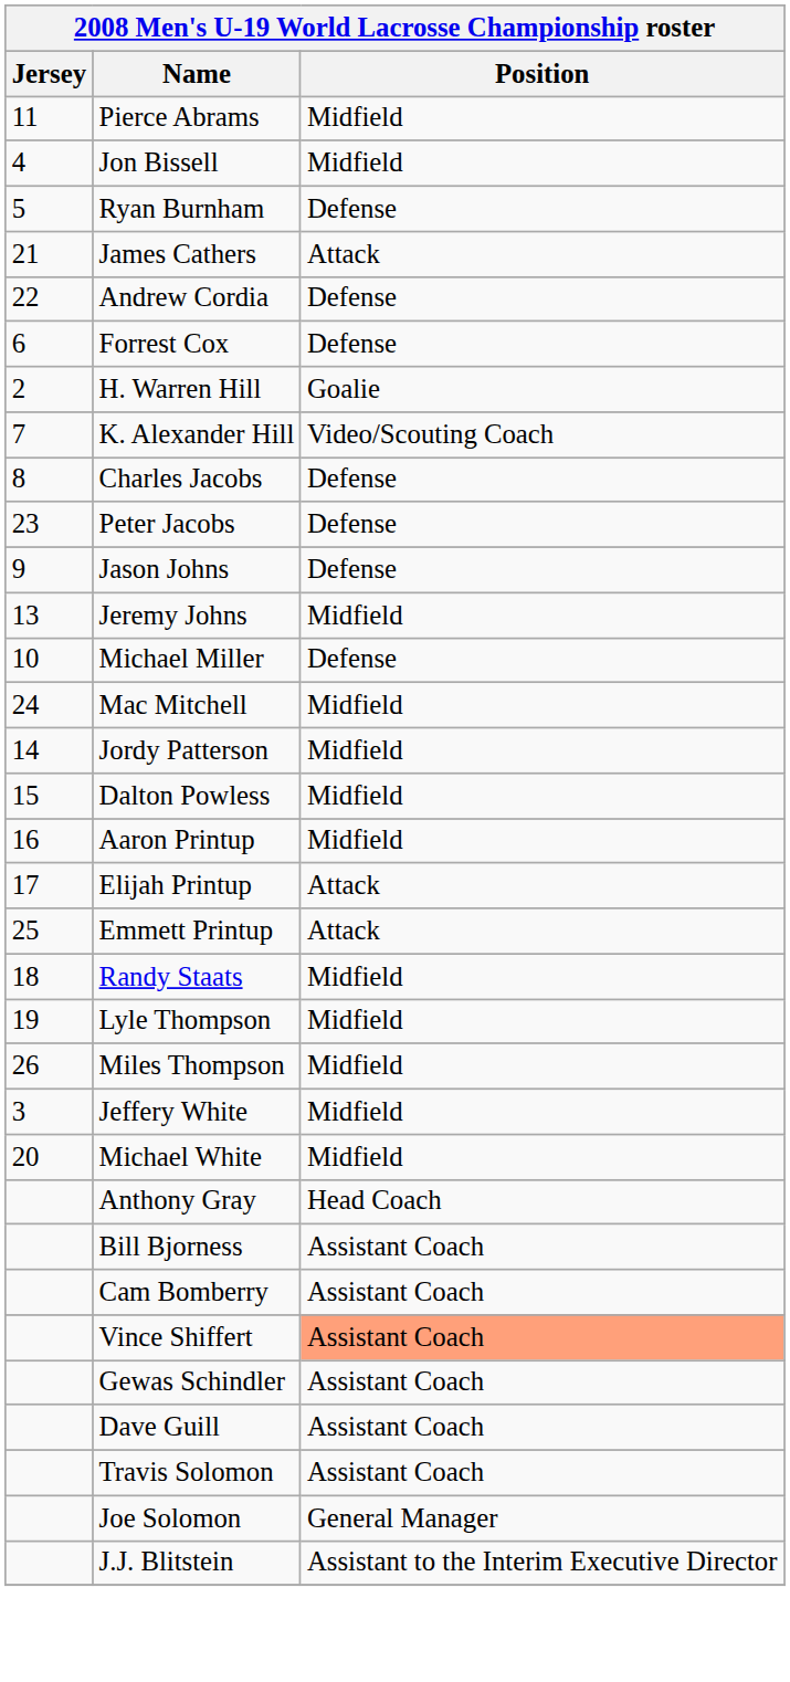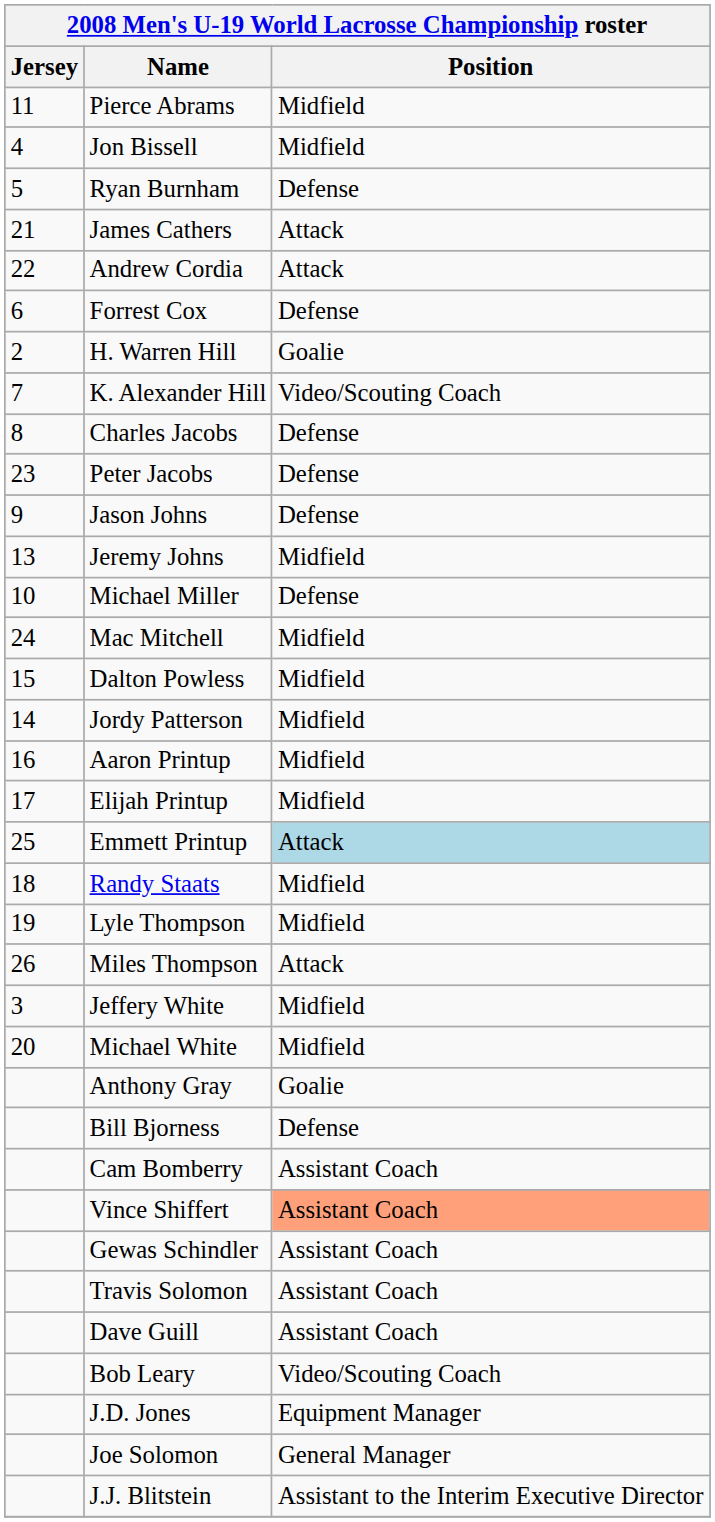 <table class="wikitable collapsible collapsed" style="font-size: 90%">
 <tr>
 <th colspan="3"><a href='#'>2008 Men's U-19 World Lacrosse Championship</a> roster</th>
 </tr>
 <tr>
 <th>Jersey</th>
 <th>Name</th>
 <th>Position</th>
 </tr>
 <tr>
 <td>11</td>
 <td>Pierce Abrams</td>
 <td>Midfield</td>
 </tr>
 <tr>
 <td>4</td>
 <td>Jon Bissell</td>
 <td>Midfield</td>
 </tr>
 <tr>
 <td>5</td>
 <td>Ryan Burnham</td>
 <td>Defense</td>
 </tr>
 <tr>
 <td>21</td>
 <td>James Cathers</td>
 <td>Attack</td>
 </tr>
 <tr>
 <td>22</td>
 <td>Andrew Cordia</td>
-<td>Defense</td>
+<td>Attack</td>
 </tr>
 <tr>
 <td>6</td>
 <td>Forrest Cox</td>
 <td>Defense</td>
 </tr>
 <tr>
 <td>2</td>
 <td>H. Warren Hill</td>
 <td>Goalie</td>
 </tr>
 <tr>
 <td>7</td>
 <td>K. Alexander Hill</td>
 <td>Video/Scouting Coach</td>
 </tr>
 <tr>
 <td>8</td>
 <td>Charles Jacobs</td>
 <td>Defense</td>
 </tr>
 <tr>
 <td>23</td>
 <td>Peter Jacobs</td>
 <td>Defense</td>
 </tr>
 <tr>
 <td>9</td>
 <td>Jason Johns</td>
 <td>Defense</td>
 </tr>
 <tr>
 <td>13</td>
 <td>Jeremy Johns</td>
 <td>Midfield</td>
 </tr>
 <tr>
 <td>10</td>
 <td>Michael Miller</td>
 <td>Defense</td>
 </tr>
 <tr>
 <td>24</td>
 <td>Mac Mitchell</td>
 <td>Midfield</td>
 </tr>
 <tr>
-<td>14</td>
-<td>Jordy Patterson</td>
+<td>15</td>
+<td>Dalton Powless</td>
 <td>Midfield</td>
 </tr>
 <tr>
-<td>15</td>
-<td>Dalton Powless</td>
+<td>14</td>
+<td>Jordy Patterson</td>
 <td>Midfield</td>
 </tr>
 <tr>
 <td>16</td>
 <td>Aaron Printup</td>
 <td>Midfield</td>
 </tr>
 <tr>
 <td>17</td>
 <td>Elijah Printup</td>
-<td>Attack</td>
+<td>Midfield</td>
 </tr>
 <tr>
 <td>25</td>
 <td>Emmett Printup</td>
-<td>Attack</td>
+<td style="background: lightblue;">Attack</td>
 </tr>
 <tr>
 <td>18</td>
 <td><a href='#'>Randy Staats</a></td>
 <td>Midfield</td>
 </tr>
 <tr>
 <td>19</td>
 <td>Lyle Thompson</td>
 <td>Midfield</td>
 </tr>
 <tr>
 <td>26</td>
 <td>Miles Thompson</td>
-<td>Midfield</td>
+<td>Attack</td>
 </tr>
 <tr>
 <td>3</td>
 <td>Jeffery White</td>
 <td>Midfield</td>
 </tr>
 <tr>
 <td>20</td>
 <td>Michael White</td>
 <td>Midfield</td>
 </tr>
 <tr>
 <td></td>
 <td>Anthony Gray</td>
-<td>Head Coach</td>
+<td>Goalie</td>
 </tr>
 <tr>
 <td></td>
 <td>Bill Bjorness</td>
-<td>Assistant Coach</td>
+<td>Defense</td>
 </tr>
 <tr>
 <td></td>
 <td>Cam Bomberry</td>
 <td>Assistant Coach</td>
 </tr>
 <tr>
 <td></td>
 <td>Vince Shiffert</td>
 <td style="background: lightsalmon;">Assistant Coach</td>
 </tr>
 <tr>
 <td></td>
 <td>Gewas Schindler</td>
 <td>Assistant Coach</td>
 </tr>
 <tr>
 <td></td>
+<td>Travis Solomon</td>
+<td>Assistant Coach</td>
+</tr>
+<tr>
+<td></td>
 <td>Dave Guill</td>
 <td>Assistant Coach</td>
 </tr>
 <tr>
 <td></td>
-<td>Travis Solomon</td>
-<td>Assistant Coach</td>
+<td>Bob Leary</td>
+<td>Video/Scouting Coach</td>
+</tr>
+<tr>
+<td></td>
+<td>J.D. Jones</td>
+<td>Equipment Manager</td>
 </tr>
 <tr>
 <td></td>
 <td>Joe Solomon</td>
 <td>General Manager</td>
 </tr>
 <tr>
 <td></td>
 <td>J.J. Blitstein</td>
 <td>Assistant to the Interim Executive Director</td>
 </tr>
 <tr>
 </tr>
 </table>
